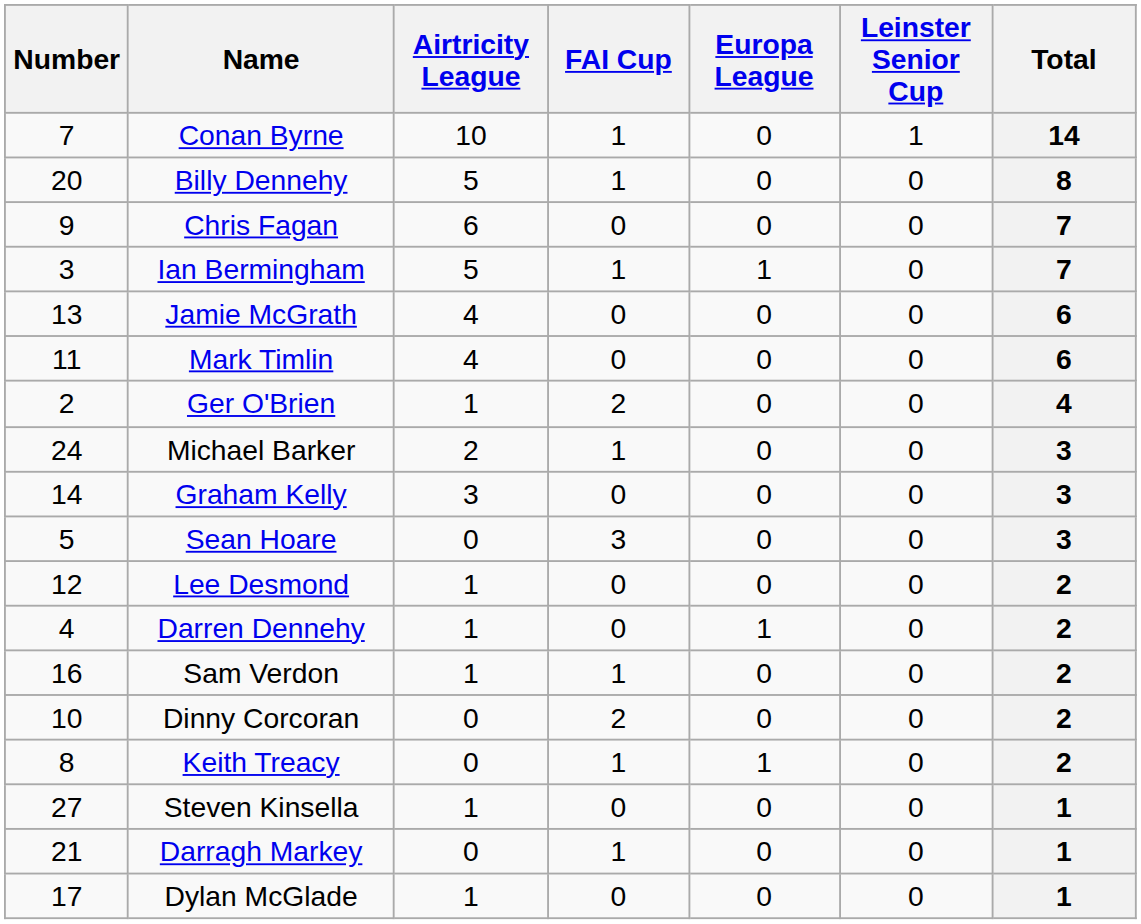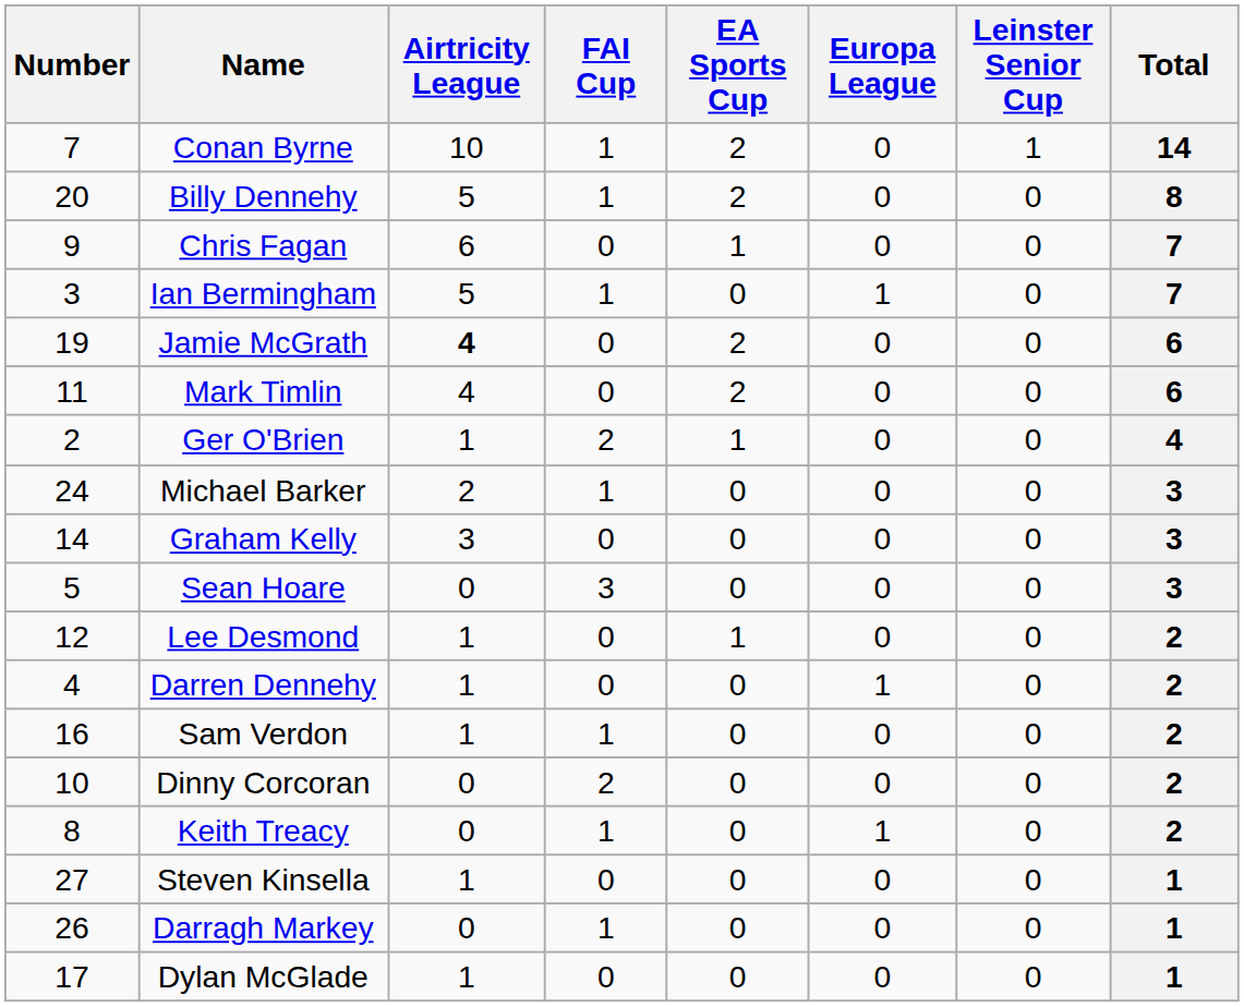 <table class="wikitable" style="font-size: 95%; text-align: center;">
 <tr>
 <th width=60>Number</th>
 <th width=150>Name</th>
 <th width=80><a href='#'>Airtricity League</a></th>
 <th width=80><a href='#'>FAI Cup</a></th>
+<th width=80><a href='#'>EA Sports Cup</a></th>
 <th width=80><a href='#'>Europa League</a></th>
 <th width=80><a href='#'>Leinster Senior Cup</a></th>
 <th width=80>Total</th>
 </tr>
 <tr>
 <td>7 </td>
 <td><a href='#'>Conan Byrne</a></td>
 <td>10 </td>
 <td>1 </td>
+<td>2 </td>
 <td>0 </td>
 <td>1 </td>
 <th>14 </th>
 </tr>
 <tr>
 <td>20 </td>
 <td><a href='#'>Billy Dennehy</a></td>
 <td>5 </td>
 <td>1 </td>
+<td>2 </td>
 <td>0 </td>
 <td>0 </td>
 <th>8 </th>
 </tr>
 <tr>
 <td>9 </td>
 <td><a href='#'>Chris Fagan</a></td>
 <td>6 </td>
 <td>0 </td>
+<td>1 </td>
 <td>0 </td>
 <td>0 </td>
 <th>7 </th>
 </tr>
 <tr>
 <td>3 </td>
 <td><a href='#'>Ian Bermingham</a></td>
 <td>5 </td>
 <td>1 </td>
+<td>0 </td>
 <td>1 </td>
 <td>0 </td>
 <th>7 </th>
 </tr>
 <tr>
-<td>13 </td>
+<td>19 </td>
 <td><a href='#'>Jamie McGrath</a></td>
-<td>4 </td>
+<td><strong>4 </strong></td>
 <td>0 </td>
+<td>2 </td>
 <td>0 </td>
 <td>0 </td>
 <th>6 </th>
 </tr>
 <tr>
 <td>11 </td>
 <td><a href='#'>Mark Timlin</a></td>
 <td>4 </td>
 <td>0 </td>
+<td>2 </td>
 <td>0 </td>
 <td>0 </td>
 <th>6 </th>
 </tr>
 <tr>
 <td>2 </td>
 <td><a href='#'>Ger O'Brien</a></td>
 <td>1 </td>
 <td>2 </td>
+<td>1 </td>
 <td>0 </td>
 <td>0 </td>
 <th>4 </th>
 </tr>
 <tr>
 <td>24 </td>
 <td>Michael Barker</td>
 <td>2 </td>
 <td>1 </td>
 <td>0 </td>
 <td>0 </td>
+<td>0 </td>
 <th>3 </th>
 </tr>
 <tr>
 <td>14 </td>
 <td><a href='#'>Graham Kelly</a></td>
 <td>3 </td>
+<td>0 </td>
 <td>0 </td>
 <td>0 </td>
 <td>0 </td>
 <th>3 </th>
 </tr>
 <tr>
 <td>5 </td>
 <td><a href='#'>Sean Hoare</a></td>
 <td>0 </td>
 <td>3 </td>
 <td>0 </td>
 <td>0 </td>
+<td>0 </td>
 <th>3 </th>
 </tr>
 <tr>
 <td>12 </td>
 <td><a href='#'>Lee Desmond</a></td>
 <td>1 </td>
 <td>0 </td>
+<td>1 </td>
 <td>0 </td>
 <td>0 </td>
 <th>2 </th>
 </tr>
 <tr>
 <td>4 </td>
 <td><a href='#'>Darren Dennehy</a></td>
 <td>1 </td>
+<td>0 </td>
 <td>0 </td>
 <td>1 </td>
 <td>0 </td>
 <th>2 </th>
 </tr>
 <tr>
 <td>16 </td>
 <td>Sam Verdon</td>
 <td>1 </td>
 <td>1 </td>
 <td>0 </td>
 <td>0 </td>
+<td>0 </td>
 <th>2 </th>
 </tr>
 <tr>
 <td>10 </td>
 <td>Dinny Corcoran</td>
 <td>0 </td>
 <td>2 </td>
 <td>0 </td>
 <td>0 </td>
+<td>0 </td>
 <th>2 </th>
 </tr>
 <tr>
 <td>8 </td>
 <td><a href='#'>Keith Treacy</a></td>
 <td>0 </td>
 <td>1 </td>
+<td>0 </td>
 <td>1 </td>
 <td>0 </td>
 <th>2 </th>
 </tr>
 <tr>
 <td>27 </td>
 <td>Steven Kinsella</td>
 <td>1 </td>
 <td>0 </td>
 <td>0 </td>
 <td>0 </td>
+<td>0 </td>
 <th>1 </th>
 </tr>
 <tr>
-<td>21 </td>
+<td>26 </td>
 <td><a href='#'>Darragh Markey</a></td>
 <td>0 </td>
 <td>1 </td>
+<td>0 </td>
 <td>0 </td>
 <td>0 </td>
 <th>1 </th>
 </tr>
 <tr>
 <td>17 </td>
 <td>Dylan McGlade</td>
 <td>1 </td>
 <td>0 </td>
 <td>0 </td>
 <td>0 </td>
+<td>0 </td>
 <th>1 </th>
 </tr>
 </table>
